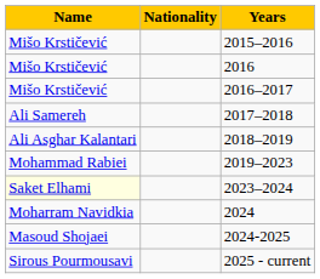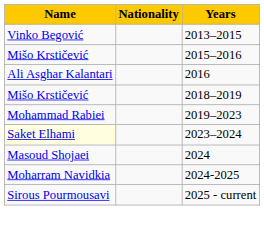 <table class="wikitable" style="text-align: center">
 <tr>
 <th style="color:#000000; background:#FFC900;">Name</th>
 <th style="color:#000000; background:#FFC900;">Nationality</th>
 <th style="color:#000000; background:#FFC900;">Years</th>
 </tr>
 <tr>
+<td align="left"><a href='#'>Vinko Begović</a></td>
+<td></td>
+<td align="left">2013–2015</td>
+</tr>
+<tr>
 <td align="left"><a href='#'>Mišo Krstičević</a></td>
 <td></td>
 <td align="left">2015–2016</td>
 </tr>
 <tr>
-<td align=left><a href='#'>Mišo Krstičević</a></td>
+<td align="left"><a href='#'>Ali Asghar Kalantari</a></td>
 <td></td>
 <td align="left">2016</td>
 </tr>
 <tr>
-<td align="left"><a href='#'>Mišo Krstičević</a></td>
-<td></td>
-<td align="left">2016–2017</td>
-</tr>
-<tr>
-<td align=left><a href='#'>Ali Samereh</a></td>
-<td></td>
-<td align=left>2017–2018</td>
-</tr>
-<tr>
-<td align="left"><a href='#'>Ali Asghar Kalantari</a></td>
+<td align=left><a href='#'>Mišo Krstičević</a></td>
 <td></td>
 <td align=left>2018–2019</td>
 </tr>
 <tr>
 <td align=left><a href='#'>Mohammad Rabiei</a></td>
 <td></td>
 <td align=left>2019–2023</td>
 </tr>
 <tr>
 <td align=left style="background: lightyellow;"><a href='#'>Saket Elhami</a></td>
 <td></td>
 <td align=left>2023–2024</td>
 </tr>
 <tr>
-<td align=left><a href='#'>Moharram Navidkia</a></td>
+<td align=left><a href='#'>Masoud Shojaei</a></td>
 <td></td>
 <td align=left>2024</td>
 </tr>
 <tr>
-<td align=left><a href='#'>Masoud Shojaei</a></td>
+<td align=left><a href='#'>Moharram Navidkia</a></td>
 <td></td>
 <td align=left>2024-2025</td>
 </tr>
 <tr>
 <td align=left><a href='#'>Sirous Pourmousavi</a></td>
 <td></td>
 <td align=left>2025 - current</td>
 </tr>
 </table>
